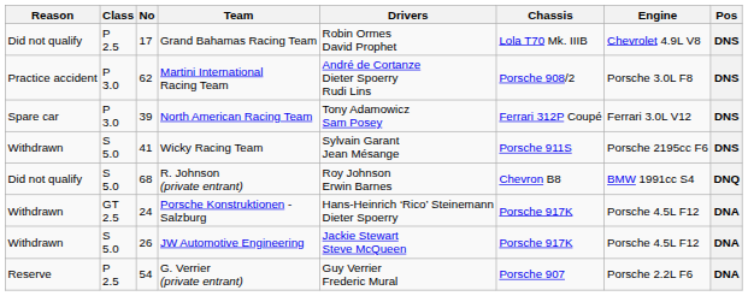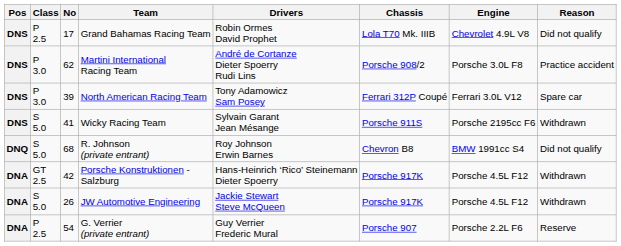 <table class="wikitable" style="font-size: 95%;">
 <tr>
-<th>Reason</th>
+<th>Pos</th>
 <th>Class</th>
 <th>No</th>
 <th>Team</th>
 <th>Drivers</th>
 <th>Chassis</th>
 <th>Engine</th>
-<th>Pos</th>
+<th>Reason</th>
 </tr>
 <tr>
-<td>Did not qualify</td>
+<th>DNS</th>
 <td>P<br>2.5</td>
 <td>17</td>
 <td> Grand Bahamas Racing Team</td>
 <td> Robin Ormes<br> David Prophet</td>
 <td><a href='#'>Lola T70</a> Mk. IIIB</td>
 <td><a href='#'>Chevrolet</a> 4.9L V8</td>
-<th>DNS</th>
+<td>Did not qualify</td>
 </tr>
 <tr>
-<td>Practice accident</td>
+<th>DNS</th>
 <td>P<br>3.0</td>
 <td>62</td>
 <td> <a href='#'>Martini International</a><br>Racing Team</td>
 <td> <a href='#'>André de Cortanze</a><br> Dieter Spoerry<br> Rudi Lins</td>
 <td><a href='#'>Porsche 908</a>/2</td>
 <td>Porsche 3.0L F8</td>
-<th>DNS</th>
+<td>Practice accident</td>
 </tr>
 <tr>
-<td>Spare car</td>
+<th>DNS</th>
 <td>P<br>3.0</td>
 <td>39</td>
 <td> <a href='#'>North American Racing Team</a></td>
 <td> Tony Adamowicz<br> <a href='#'>Sam Posey</a></td>
 <td><a href='#'>Ferrari 312P</a> Coupé</td>
 <td>Ferrari 3.0L V12</td>
-<th>DNS</th>
+<td>Spare car</td>
 </tr>
 <tr>
-<td>Withdrawn</td>
+<th>DNS</th>
 <td>S<br>5.0</td>
 <td>41</td>
 <td> Wicky Racing Team</td>
 <td> Sylvain Garant<br> Jean Mésange</td>
 <td><a href='#'>Porsche 911S</a></td>
 <td>Porsche 2195cc F6</td>
-<th>DNS</th>
+<td>Withdrawn</td>
 </tr>
 <tr>
-<td>Did not qualify</td>
+<th>DNQ</th>
 <td>S<br>5.0</td>
 <td>68</td>
 <td> R. Johnson<br><em>(private entrant)</em></td>
 <td> Roy Johnson<br> Erwin Barnes</td>
 <td><a href='#'>Chevron</a> B8</td>
 <td><a href='#'>BMW</a> 1991cc S4</td>
-<th>DNQ</th>
+<td>Did not qualify</td>
 </tr>
 <tr>
-<td>Withdrawn</td>
+<th>DNA</th>
 <td>GT<br>2.5</td>
-<td>24</td>
+<td>42</td>
 <td> <a href='#'>Porsche Konstruktionen</a> -<br>Salzburg</td>
 <td> Hans-Heinrich ‘Rico’ Steinemann<br> Dieter Spoerry</td>
 <td><a href='#'>Porsche 917K</a></td>
 <td>Porsche 4.5L F12</td>
-<th>DNA</th>
+<td>Withdrawn</td>
 </tr>
 <tr>
-<td>Withdrawn</td>
+<th>DNA</th>
 <td>S<br>5.0</td>
 <td>26</td>
 <td> <a href='#'>JW Automotive Engineering</a></td>
 <td> <a href='#'>Jackie Stewart</a><br> <a href='#'>Steve McQueen</a></td>
 <td><a href='#'>Porsche 917K</a></td>
 <td>Porsche 4.5L F12</td>
-<th>DNA</th>
+<td>Withdrawn</td>
 </tr>
 <tr>
-<td>Reserve</td>
+<th>DNA</th>
 <td>P<br>2.5</td>
 <td>54</td>
 <td> G. Verrier<br><em>(private entrant)</em></td>
 <td> Guy Verrier<br> Frederic Mural</td>
 <td><a href='#'>Porsche 907</a></td>
 <td>Porsche 2.2L F6</td>
-<th>DNA</th>
+<td>Reserve</td>
 </tr>
 </table>
